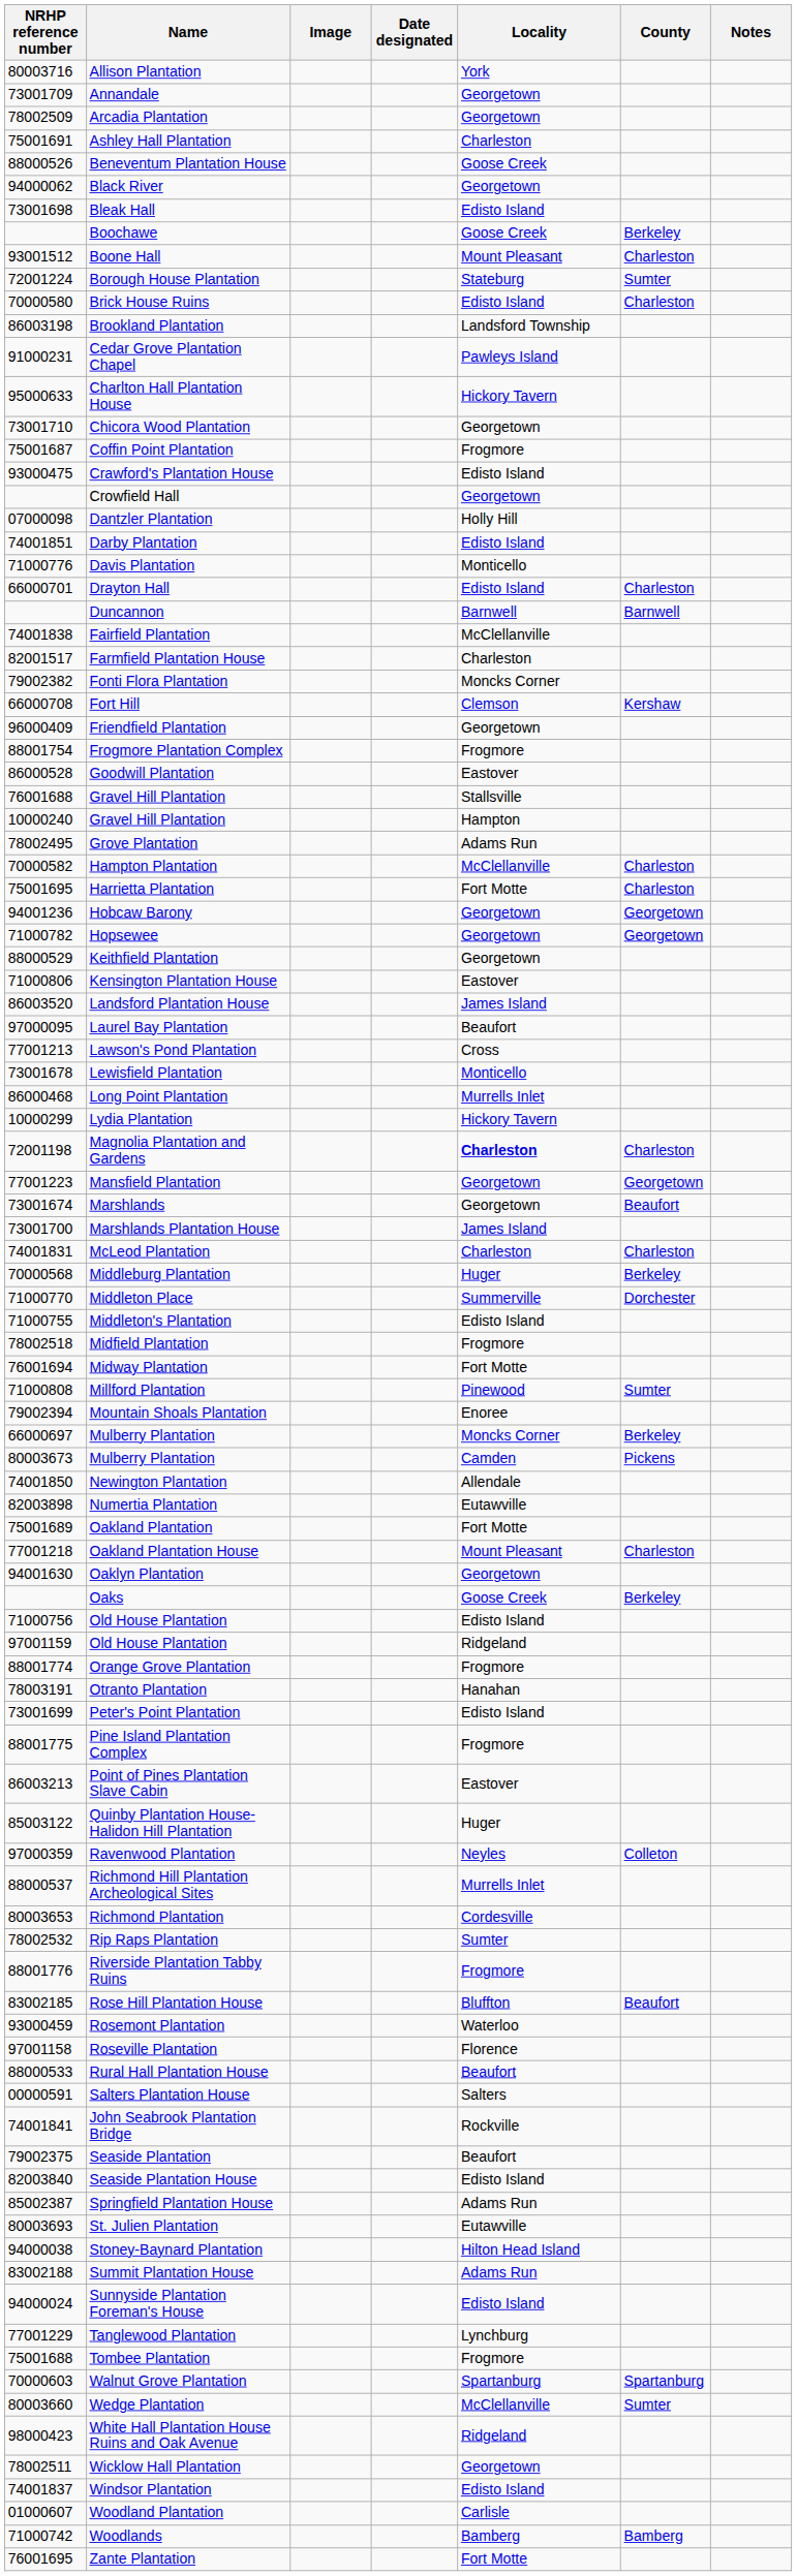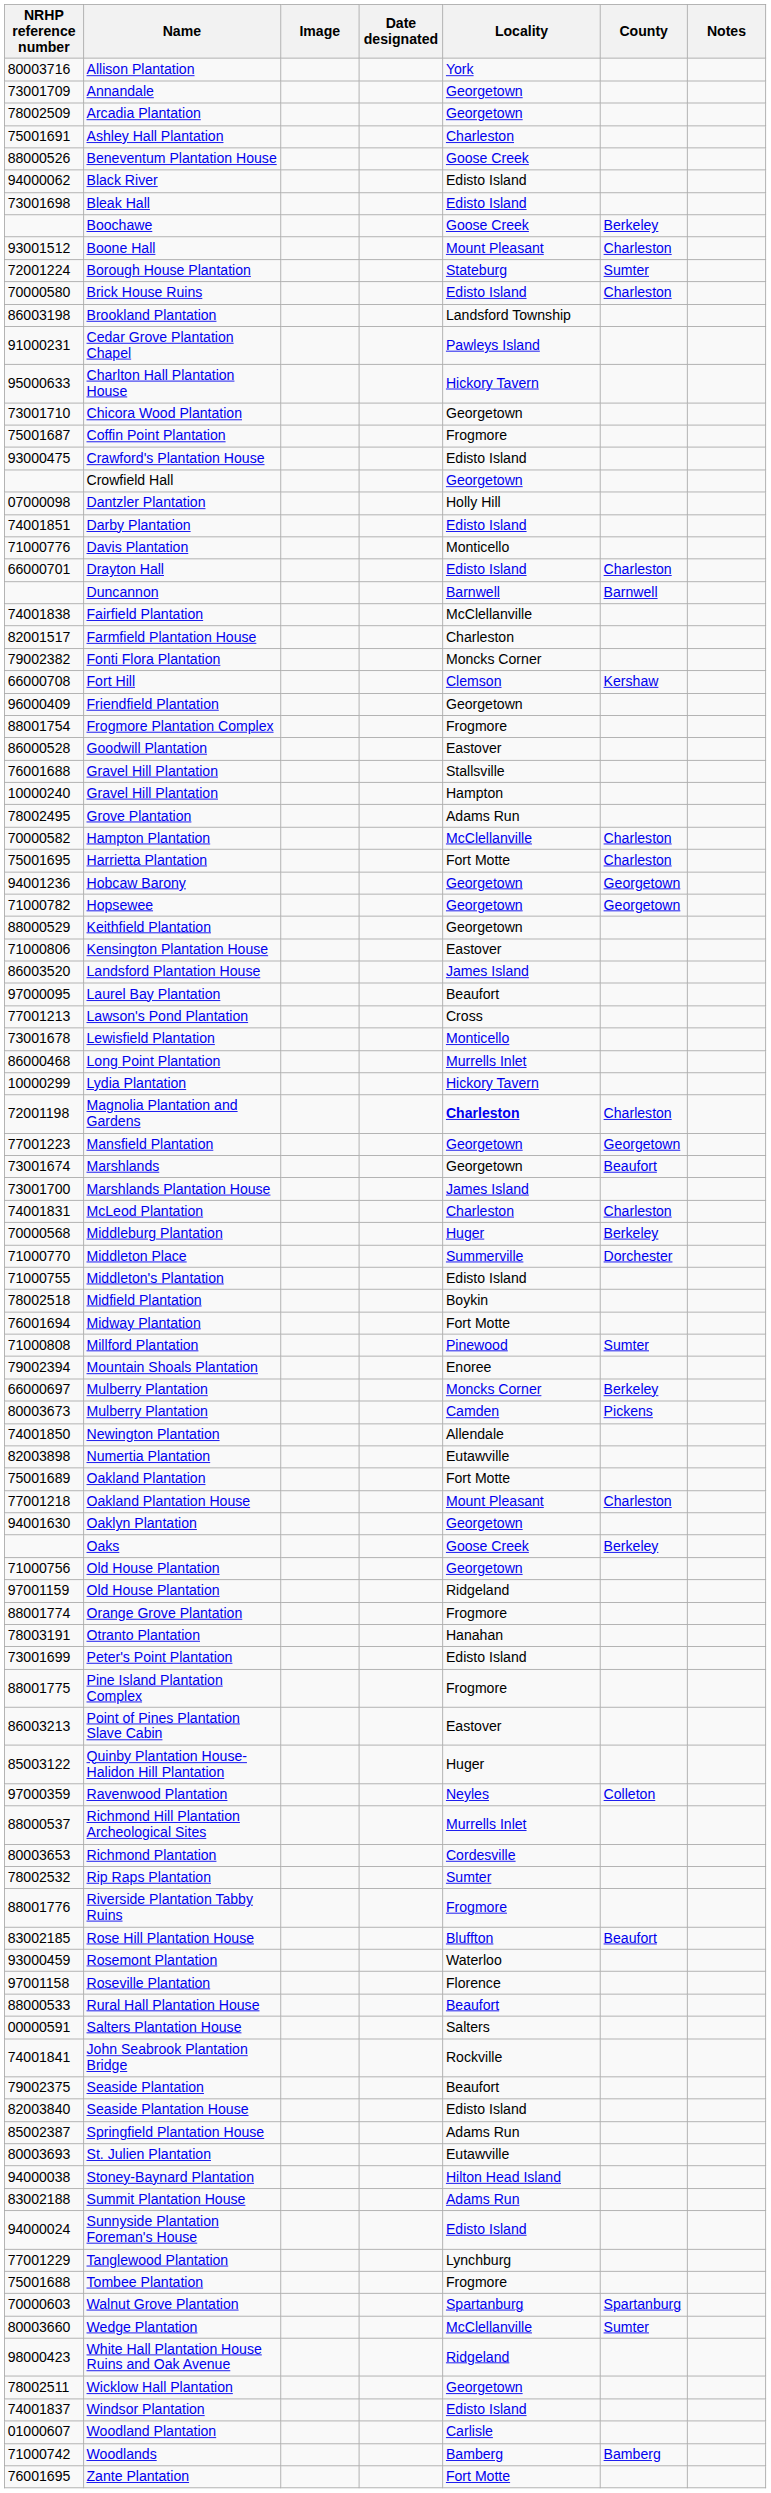 <table class="wikitable sortable" style="width:98%">
 <tr>
 <th style="width:10%;"><strong>NRHP reference number</strong></th>
 <th style="width:25%;"><strong>Name</strong></th>
 <th style="width:10%;" class="unsortable"><strong>Image</strong></th>
 <th style="width:10%;"><strong>Date designated</strong></th>
 <th style="width:20%;"><strong>Locality</strong></th>
 <th style="width:10%;"><strong>County</strong></th>
 <th style="width:10%;"><strong>Notes</strong></th>
 </tr>
 <tr>
 <td>80003716</td>
 <td><a href='#'>Allison Plantation</a></td>
 <td></td>
 <td></td>
 <td><a href='#'>York</a></td>
 <td></td>
 <td></td>
 </tr>
 <tr>
 <td>73001709</td>
 <td><a href='#'>Annandale</a></td>
 <td></td>
 <td></td>
 <td><a href='#'>Georgetown</a></td>
 <td></td>
 <td></td>
 </tr>
 <tr>
 <td>78002509</td>
 <td><a href='#'>Arcadia Plantation</a></td>
 <td></td>
 <td></td>
 <td><a href='#'>Georgetown</a></td>
 <td></td>
 <td></td>
 </tr>
 <tr>
 <td>75001691</td>
 <td><a href='#'>Ashley Hall Plantation</a></td>
 <td></td>
 <td></td>
 <td><a href='#'>Charleston</a></td>
 <td></td>
 <td></td>
 </tr>
 <tr>
 <td>88000526</td>
 <td><a href='#'>Beneventum Plantation House</a></td>
 <td></td>
 <td></td>
 <td><a href='#'>Goose Creek</a></td>
 <td></td>
 <td></td>
 </tr>
 <tr>
 <td>94000062</td>
 <td><a href='#'>Black River</a></td>
 <td></td>
 <td></td>
-<td><a href='#'>Georgetown</a></td>
+<td>Edisto Island</td>
 <td></td>
 <td></td>
 </tr>
 <tr>
 <td>73001698</td>
 <td><a href='#'>Bleak Hall</a></td>
 <td></td>
 <td></td>
 <td><a href='#'>Edisto Island</a></td>
 <td></td>
 <td></td>
 </tr>
 <tr>
 <td></td>
 <td><a href='#'>Boochawe</a></td>
 <td></td>
 <td></td>
 <td><a href='#'>Goose Creek</a></td>
 <td><a href='#'>Berkeley</a></td>
 <td></td>
 </tr>
 <tr>
 <td>93001512</td>
 <td><a href='#'>Boone Hall</a></td>
 <td></td>
 <td></td>
 <td><a href='#'>Mount Pleasant</a></td>
 <td><a href='#'>Charleston</a></td>
 <td></td>
 </tr>
 <tr>
 <td>72001224</td>
 <td><a href='#'>Borough House Plantation</a></td>
 <td></td>
 <td></td>
 <td><a href='#'>Stateburg</a><br><small></small></td>
 <td><a href='#'>Sumter</a></td>
 <td></td>
 </tr>
 <tr>
 <td>70000580</td>
 <td><a href='#'>Brick House Ruins</a></td>
 <td></td>
 <td></td>
 <td><a href='#'>Edisto Island</a><br><small></small></td>
 <td><a href='#'>Charleston</a></td>
 <td></td>
 </tr>
 <tr>
 <td>86003198</td>
 <td><a href='#'>Brookland Plantation</a></td>
 <td></td>
 <td></td>
 <td>Landsford Township</td>
 <td></td>
 <td></td>
 </tr>
 <tr>
 <td>91000231</td>
 <td><a href='#'>Cedar Grove Plantation Chapel</a></td>
 <td></td>
 <td></td>
 <td><a href='#'>Pawleys Island</a></td>
 <td></td>
 <td></td>
 </tr>
 <tr>
 <td>95000633</td>
 <td><a href='#'>Charlton Hall Plantation House</a></td>
 <td></td>
 <td></td>
 <td><a href='#'>Hickory Tavern</a></td>
 <td></td>
 <td></td>
 </tr>
 <tr>
 <td>73001710</td>
 <td><a href='#'>Chicora Wood Plantation</a></td>
 <td></td>
 <td></td>
 <td>Georgetown</td>
 <td></td>
 <td></td>
 </tr>
 <tr>
 <td>75001687</td>
 <td><a href='#'>Coffin Point Plantation</a></td>
 <td></td>
 <td></td>
 <td>Frogmore</td>
 <td></td>
 <td></td>
 </tr>
 <tr>
 <td>93000475</td>
 <td><a href='#'>Crawford's Plantation House</a></td>
 <td></td>
 <td></td>
 <td>Edisto Island</td>
 <td></td>
 <td></td>
 </tr>
 <tr>
 <td></td>
 <td>Crowfield Hall</td>
 <td></td>
 <td></td>
 <td><a href='#'>Georgetown</a></td>
 <td></td>
 <td></td>
 </tr>
 <tr>
 <td>07000098</td>
 <td><a href='#'>Dantzler Plantation</a></td>
 <td></td>
 <td></td>
 <td>Holly Hill</td>
 <td></td>
 <td></td>
 </tr>
 <tr>
 <td>74001851</td>
 <td><a href='#'>Darby Plantation</a></td>
 <td></td>
 <td></td>
 <td><a href='#'>Edisto Island</a><br><small></small></td>
 <td></td>
 <td></td>
 </tr>
 <tr>
 <td>71000776</td>
 <td><a href='#'>Davis Plantation</a></td>
 <td></td>
 <td></td>
 <td>Monticello</td>
 <td></td>
 <td></td>
 </tr>
 <tr>
 <td>66000701</td>
 <td><a href='#'>Drayton Hall</a></td>
 <td></td>
 <td></td>
 <td><a href='#'>Edisto Island</a></td>
 <td><a href='#'>Charleston</a></td>
 <td></td>
 </tr>
 <tr>
 <td></td>
 <td><a href='#'>Duncannon</a></td>
 <td></td>
 <td></td>
 <td><a href='#'>Barnwell</a></td>
 <td><a href='#'>Barnwell</a></td>
 <td></td>
 </tr>
 <tr>
 <td>74001838</td>
 <td><a href='#'>Fairfield Plantation</a></td>
 <td></td>
 <td></td>
 <td>McClellanville</td>
 <td></td>
 <td></td>
 </tr>
 <tr>
 <td>82001517</td>
 <td><a href='#'>Farmfield Plantation House</a></td>
 <td></td>
 <td></td>
 <td>Charleston</td>
 <td></td>
 <td></td>
 </tr>
 <tr>
 <td>79002382</td>
 <td><a href='#'>Fonti Flora Plantation</a></td>
 <td></td>
 <td></td>
 <td>Moncks Corner</td>
 <td></td>
 <td></td>
 </tr>
 <tr>
 <td>66000708</td>
 <td><a href='#'>Fort Hill</a></td>
 <td></td>
 <td></td>
 <td><a href='#'>Clemson</a><br><small></small></td>
 <td><a href='#'>Kershaw</a></td>
 <td></td>
 </tr>
 <tr>
 <td>96000409</td>
 <td><a href='#'>Friendfield Plantation</a></td>
 <td></td>
 <td></td>
 <td>Georgetown</td>
 <td></td>
 <td></td>
 </tr>
 <tr>
 <td>88001754</td>
 <td><a href='#'>Frogmore Plantation Complex</a></td>
 <td></td>
 <td></td>
 <td>Frogmore</td>
 <td></td>
 <td></td>
 </tr>
 <tr>
 <td>86000528</td>
 <td><a href='#'>Goodwill Plantation</a></td>
 <td></td>
 <td></td>
 <td>Eastover</td>
 <td></td>
 <td></td>
 </tr>
 <tr>
 <td>76001688</td>
 <td><a href='#'>Gravel Hill Plantation</a></td>
 <td></td>
 <td></td>
 <td>Stallsville</td>
 <td></td>
 <td></td>
 </tr>
 <tr>
 <td>10000240</td>
 <td><a href='#'>Gravel Hill Plantation</a></td>
 <td></td>
 <td></td>
 <td>Hampton</td>
 <td></td>
 <td></td>
 </tr>
 <tr>
 <td>78002495</td>
 <td><a href='#'>Grove Plantation</a></td>
 <td></td>
 <td></td>
 <td>Adams Run</td>
 <td></td>
 <td></td>
 </tr>
 <tr>
 <td>70000582</td>
 <td><a href='#'>Hampton Plantation</a></td>
 <td></td>
 <td></td>
 <td><a href='#'>McClellanville</a><br><small></small></td>
 <td><a href='#'>Charleston</a></td>
 <td></td>
 </tr>
 <tr>
 <td>75001695</td>
 <td><a href='#'>Harrietta Plantation</a></td>
 <td></td>
 <td></td>
 <td>Fort Motte</td>
 <td><a href='#'>Charleston</a></td>
 <td></td>
 </tr>
 <tr>
 <td>94001236</td>
 <td><a href='#'>Hobcaw Barony</a></td>
 <td></td>
 <td></td>
 <td><a href='#'>Georgetown</a></td>
 <td><a href='#'>Georgetown</a></td>
 <td></td>
 </tr>
 <tr>
 <td>71000782</td>
 <td><a href='#'>Hopsewee</a></td>
 <td></td>
 <td></td>
 <td><a href='#'>Georgetown</a><br><small></small></td>
 <td><a href='#'>Georgetown</a></td>
 <td></td>
 </tr>
 <tr>
 <td>88000529</td>
 <td><a href='#'>Keithfield Plantation</a></td>
 <td></td>
 <td></td>
 <td>Georgetown</td>
 <td></td>
 <td></td>
 </tr>
 <tr>
 <td>71000806</td>
 <td><a href='#'>Kensington Plantation House</a></td>
 <td></td>
 <td></td>
 <td>Eastover</td>
 <td></td>
 <td></td>
 </tr>
 <tr>
 <td>86003520</td>
 <td><a href='#'>Landsford Plantation House</a></td>
 <td></td>
 <td></td>
 <td><a href='#'>James Island</a></td>
 <td></td>
 <td></td>
 </tr>
 <tr>
 <td>97000095</td>
 <td><a href='#'>Laurel Bay Plantation</a></td>
 <td></td>
 <td></td>
 <td>Beaufort</td>
 <td></td>
 <td></td>
 </tr>
 <tr>
 <td>77001213</td>
 <td><a href='#'>Lawson's Pond Plantation</a></td>
 <td></td>
 <td></td>
 <td>Cross</td>
 <td></td>
 <td></td>
 </tr>
 <tr>
 <td>73001678</td>
 <td><a href='#'>Lewisfield Plantation</a></td>
 <td></td>
 <td></td>
 <td><a href='#'>Monticello</a></td>
 <td></td>
 <td></td>
 </tr>
 <tr>
 <td>86000468</td>
 <td><a href='#'>Long Point Plantation</a></td>
 <td></td>
 <td></td>
 <td><a href='#'>Murrells Inlet</a></td>
 <td></td>
 <td></td>
 </tr>
 <tr>
 <td>10000299</td>
 <td><a href='#'>Lydia Plantation</a></td>
 <td></td>
 <td></td>
 <td><a href='#'>Hickory Tavern</a></td>
 <td></td>
 <td></td>
 </tr>
 <tr>
 <td>72001198</td>
 <td><a href='#'>Magnolia Plantation and Gardens</a></td>
 <td></td>
 <td></td>
 <td><strong><a href='#'>Charleston</a></strong></td>
 <td><a href='#'>Charleston</a></td>
 <td></td>
 </tr>
 <tr>
 <td>77001223</td>
 <td><a href='#'>Mansfield Plantation</a></td>
 <td></td>
 <td></td>
 <td><a href='#'>Georgetown</a></td>
 <td><a href='#'>Georgetown</a></td>
 <td></td>
 </tr>
 <tr>
 <td>73001674</td>
 <td><a href='#'>Marshlands</a></td>
 <td></td>
 <td></td>
 <td>Georgetown</td>
 <td><a href='#'>Beaufort</a></td>
 <td></td>
 </tr>
 <tr>
 <td>73001700</td>
 <td><a href='#'>Marshlands Plantation House</a></td>
 <td></td>
 <td></td>
 <td><a href='#'>James Island</a></td>
 <td></td>
 <td></td>
 </tr>
 <tr>
 <td>74001831</td>
 <td><a href='#'>McLeod Plantation</a></td>
 <td></td>
 <td></td>
 <td><a href='#'>Charleston</a></td>
 <td><a href='#'>Charleston</a></td>
 <td></td>
 </tr>
 <tr>
 <td>70000568</td>
 <td><a href='#'>Middleburg Plantation</a></td>
 <td></td>
 <td></td>
 <td><a href='#'>Huger</a><br><small></small></td>
 <td><a href='#'>Berkeley</a></td>
 <td></td>
 </tr>
 <tr>
 <td>71000770</td>
 <td><a href='#'>Middleton Place</a></td>
 <td></td>
 <td></td>
 <td><a href='#'>Summerville</a><br><small></small></td>
 <td><a href='#'>Dorchester</a></td>
 <td></td>
 </tr>
 <tr>
 <td>71000755</td>
 <td><a href='#'>Middleton's Plantation</a></td>
 <td></td>
 <td></td>
 <td>Edisto Island</td>
 <td></td>
 <td></td>
 </tr>
 <tr>
 <td>78002518</td>
 <td><a href='#'>Midfield Plantation</a></td>
 <td></td>
 <td></td>
-<td>Frogmore</td>
+<td>Boykin</td>
 <td></td>
 <td></td>
 </tr>
 <tr>
 <td>76001694</td>
 <td><a href='#'>Midway Plantation</a></td>
 <td></td>
 <td></td>
 <td>Fort Motte</td>
 <td></td>
 <td></td>
 </tr>
 <tr>
 <td>71000808</td>
 <td><a href='#'>Millford Plantation</a></td>
 <td></td>
 <td></td>
 <td><a href='#'>Pinewood</a><br><small></small></td>
 <td><a href='#'>Sumter</a></td>
 <td></td>
 </tr>
 <tr>
 <td>79002394</td>
 <td><a href='#'>Mountain Shoals Plantation</a></td>
 <td></td>
 <td></td>
 <td>Enoree</td>
 <td></td>
 <td></td>
 </tr>
 <tr>
 <td>66000697</td>
 <td><a href='#'>Mulberry Plantation</a></td>
 <td></td>
 <td></td>
 <td><a href='#'>Moncks Corner</a><br><small></small></td>
 <td><a href='#'>Berkeley</a></td>
 <td></td>
 </tr>
 <tr>
 <td>80003673</td>
 <td><a href='#'>Mulberry Plantation</a></td>
 <td></td>
 <td></td>
 <td><a href='#'>Camden</a><br><small></small></td>
 <td><a href='#'>Pickens</a></td>
 <td></td>
 </tr>
 <tr>
 <td>74001850</td>
 <td><a href='#'>Newington Plantation</a></td>
 <td></td>
 <td></td>
 <td>Allendale</td>
 <td></td>
 <td></td>
 </tr>
 <tr>
 <td>82003898</td>
 <td><a href='#'>Numertia Plantation</a></td>
 <td></td>
 <td></td>
 <td>Eutawville</td>
 <td></td>
 <td></td>
 </tr>
 <tr>
 <td>75001689</td>
 <td><a href='#'>Oakland Plantation</a></td>
 <td></td>
 <td></td>
 <td>Fort Motte</td>
 <td></td>
 <td></td>
 </tr>
 <tr>
 <td>77001218</td>
 <td><a href='#'>Oakland Plantation House</a></td>
 <td></td>
 <td></td>
 <td><a href='#'>Mount Pleasant</a></td>
 <td><a href='#'>Charleston</a></td>
 <td></td>
 </tr>
 <tr>
 <td>94001630</td>
 <td><a href='#'>Oaklyn Plantation</a></td>
 <td></td>
 <td></td>
 <td><a href='#'>Georgetown</a></td>
 <td></td>
 <td></td>
 </tr>
 <tr>
 <td></td>
 <td><a href='#'>Oaks</a></td>
 <td></td>
 <td></td>
 <td><a href='#'>Goose Creek</a></td>
 <td><a href='#'>Berkeley</a></td>
 <td></td>
 </tr>
 <tr>
 <td>71000756</td>
 <td><a href='#'>Old House Plantation</a></td>
 <td></td>
 <td></td>
-<td>Edisto Island</td>
+<td><a href='#'>Georgetown</a></td>
 <td></td>
 <td></td>
 </tr>
 <tr>
 <td>97001159</td>
 <td><a href='#'>Old House Plantation</a></td>
 <td></td>
 <td></td>
 <td>Ridgeland</td>
 <td></td>
 <td></td>
 </tr>
 <tr>
 <td>88001774</td>
 <td><a href='#'>Orange Grove Plantation</a></td>
 <td></td>
 <td></td>
 <td>Frogmore</td>
 <td></td>
 <td></td>
 </tr>
 <tr>
 <td>78003191</td>
 <td><a href='#'>Otranto Plantation</a></td>
 <td></td>
 <td></td>
 <td>Hanahan</td>
 <td></td>
 <td></td>
 </tr>
 <tr>
 <td>73001699</td>
 <td><a href='#'>Peter's Point Plantation</a></td>
 <td></td>
 <td></td>
 <td>Edisto Island</td>
 <td></td>
 <td></td>
 </tr>
 <tr>
 <td>88001775</td>
 <td><a href='#'>Pine Island Plantation Complex</a></td>
 <td></td>
 <td></td>
 <td>Frogmore</td>
 <td></td>
 <td></td>
 </tr>
 <tr>
 <td>86003213</td>
 <td><a href='#'>Point of Pines Plantation Slave Cabin</a></td>
 <td></td>
 <td></td>
 <td>Eastover</td>
 <td></td>
 <td></td>
 </tr>
 <tr>
 <td>85003122</td>
 <td><a href='#'>Quinby Plantation House-Halidon Hill Plantation</a></td>
 <td></td>
 <td></td>
 <td>Huger</td>
 <td></td>
 <td></td>
 </tr>
 <tr>
 <td>97000359</td>
 <td><a href='#'>Ravenwood Plantation</a></td>
 <td></td>
 <td></td>
 <td><a href='#'>Neyles</a></td>
 <td><a href='#'>Colleton</a></td>
 <td></td>
 </tr>
 <tr>
 <td>88000537</td>
 <td><a href='#'>Richmond Hill Plantation Archeological Sites</a></td>
 <td></td>
 <td></td>
 <td><a href='#'>Murrells Inlet</a></td>
 <td></td>
 <td></td>
 </tr>
 <tr>
 <td>80003653</td>
 <td><a href='#'>Richmond Plantation</a></td>
 <td></td>
 <td></td>
 <td><a href='#'>Cordesville</a></td>
 <td></td>
 <td></td>
 </tr>
 <tr>
 <td>78002532</td>
 <td><a href='#'>Rip Raps Plantation</a></td>
 <td></td>
 <td></td>
 <td><a href='#'>Sumter</a></td>
 <td></td>
 <td></td>
 </tr>
 <tr>
 <td>88001776</td>
 <td><a href='#'>Riverside Plantation Tabby Ruins</a></td>
 <td></td>
 <td></td>
 <td><a href='#'>Frogmore</a></td>
 <td></td>
 <td></td>
 </tr>
 <tr>
 <td>83002185</td>
 <td><a href='#'>Rose Hill Plantation House</a></td>
 <td></td>
 <td></td>
 <td><a href='#'>Bluffton</a></td>
 <td><a href='#'>Beaufort</a></td>
 <td></td>
 </tr>
 <tr>
 <td>93000459</td>
 <td><a href='#'>Rosemont Plantation</a></td>
 <td></td>
 <td></td>
 <td>Waterloo</td>
 <td></td>
 <td></td>
 </tr>
 <tr>
 <td>97001158</td>
 <td><a href='#'>Roseville Plantation</a></td>
 <td></td>
 <td></td>
 <td>Florence</td>
 <td></td>
 <td></td>
 </tr>
 <tr>
 <td>88000533</td>
 <td><a href='#'>Rural Hall Plantation House</a></td>
 <td></td>
 <td></td>
 <td><a href='#'>Beaufort</a><br><small></small></td>
 <td></td>
 <td></td>
 </tr>
 <tr>
 <td>00000591</td>
 <td><a href='#'>Salters Plantation House</a></td>
 <td></td>
 <td></td>
 <td>Salters</td>
 <td></td>
 <td></td>
 </tr>
 <tr>
 <td>74001841</td>
 <td><a href='#'>John Seabrook Plantation Bridge</a></td>
 <td></td>
 <td></td>
 <td>Rockville</td>
 <td></td>
 <td></td>
 </tr>
 <tr>
 <td>79002375</td>
 <td><a href='#'>Seaside Plantation</a></td>
 <td></td>
 <td></td>
 <td>Beaufort</td>
 <td></td>
 <td></td>
 </tr>
 <tr>
 <td>82003840</td>
 <td><a href='#'>Seaside Plantation House</a></td>
 <td></td>
 <td></td>
 <td>Edisto Island</td>
 <td></td>
 <td></td>
 </tr>
 <tr>
 <td>85002387</td>
 <td><a href='#'>Springfield Plantation House</a></td>
 <td></td>
 <td></td>
 <td>Adams Run</td>
 <td></td>
 <td></td>
 </tr>
 <tr>
 <td>80003693</td>
 <td><a href='#'>St. Julien Plantation</a></td>
 <td></td>
 <td></td>
 <td>Eutawville</td>
 <td></td>
 <td></td>
 </tr>
 <tr>
 <td>94000038</td>
 <td><a href='#'>Stoney-Baynard Plantation</a></td>
 <td></td>
 <td></td>
 <td><a href='#'>Hilton Head Island</a></td>
 <td></td>
 <td></td>
 </tr>
 <tr>
 <td>83002188</td>
 <td><a href='#'>Summit Plantation House</a></td>
 <td></td>
 <td></td>
 <td><a href='#'>Adams Run</a></td>
 <td></td>
 <td></td>
 </tr>
 <tr>
 <td>94000024</td>
 <td><a href='#'>Sunnyside Plantation Foreman's House</a></td>
 <td></td>
 <td></td>
 <td><a href='#'>Edisto Island</a></td>
 <td></td>
 <td></td>
 </tr>
 <tr>
 <td>77001229</td>
 <td><a href='#'>Tanglewood Plantation</a></td>
 <td></td>
 <td></td>
 <td>Lynchburg</td>
 <td></td>
 <td></td>
 </tr>
 <tr>
 <td>75001688</td>
 <td><a href='#'>Tombee Plantation</a></td>
 <td></td>
 <td></td>
 <td>Frogmore</td>
 <td></td>
 <td></td>
 </tr>
 <tr>
 <td>70000603</td>
 <td><a href='#'>Walnut Grove Plantation</a></td>
 <td></td>
 <td></td>
 <td><a href='#'>Spartanburg</a></td>
 <td><a href='#'>Spartanburg</a></td>
 <td></td>
 </tr>
 <tr>
 <td>80003660</td>
 <td><a href='#'>Wedge Plantation</a></td>
 <td></td>
 <td></td>
 <td><a href='#'>McClellanville</a></td>
 <td><a href='#'>Sumter</a></td>
 <td></td>
 </tr>
 <tr>
 <td>98000423</td>
 <td><a href='#'>White Hall Plantation House Ruins and Oak Avenue</a></td>
 <td></td>
 <td></td>
 <td><a href='#'>Ridgeland</a></td>
 <td></td>
 <td></td>
 </tr>
 <tr>
 <td>78002511</td>
 <td><a href='#'>Wicklow Hall Plantation</a></td>
 <td></td>
 <td></td>
 <td><a href='#'>Georgetown</a></td>
 <td></td>
 <td></td>
 </tr>
 <tr>
 <td>74001837</td>
 <td><a href='#'>Windsor Plantation</a></td>
 <td></td>
 <td></td>
 <td><a href='#'>Edisto Island</a></td>
 <td></td>
 <td></td>
 </tr>
 <tr>
 <td>01000607</td>
 <td><a href='#'>Woodland Plantation</a></td>
 <td></td>
 <td></td>
 <td><a href='#'>Carlisle</a></td>
 <td></td>
 <td></td>
 </tr>
 <tr>
 <td>71000742</td>
 <td><a href='#'>Woodlands</a></td>
 <td></td>
 <td></td>
 <td><a href='#'>Bamberg</a><br><small></small></td>
 <td><a href='#'>Bamberg</a></td>
 <td></td>
 </tr>
 <tr>
 <td>76001695</td>
 <td><a href='#'>Zante Plantation</a></td>
 <td></td>
 <td></td>
 <td><a href='#'>Fort Motte</a></td>
 <td></td>
 </tr>
 </table>
